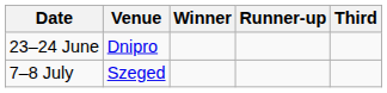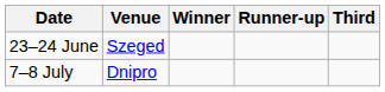 <table class="wikitable">
 <tr>
 <th>Date</th>
 <th>Venue</th>
 <th>Winner</th>
 <th>Runner-up</th>
 <th>Third</th>
 </tr>
 <tr>
 <td>23–24 June</td>
-<td> <a href='#'>Dnipro</a></td>
+<td> <a href='#'>Szeged</a></td>
 <td></td>
 <td></td>
 <td></td>
 </tr>
 <tr>
 <td>7–8 July</td>
-<td> <a href='#'>Szeged</a></td>
+<td> <a href='#'>Dnipro</a></td>
 <td></td>
 <td></td>
 <td></td>
 </tr>
 </table>
